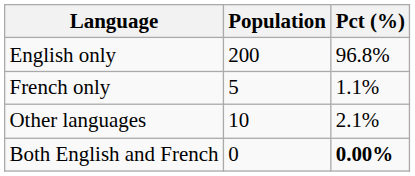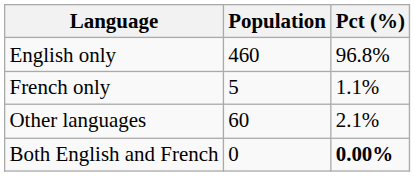 <table class="wikitable">
 <tr>
 <th>Language</th>
 <th>Population</th>
 <th>Pct (%)</th>
 </tr>
 <tr>
 <td>English only</td>
-<td>200</td>
+<td>460</td>
 <td>96.8%</td>
 </tr>
 <tr>
 <td>French only</td>
 <td>5</td>
 <td>1.1%</td>
 </tr>
 <tr>
 <td>Other languages</td>
-<td>10</td>
+<td>60</td>
 <td>2.1%</td>
 </tr>
 <tr>
 <td>Both English and French</td>
 <td>0</td>
 <td><strong>0.00%</strong></td>
 </tr>
 </table>
